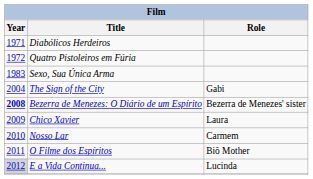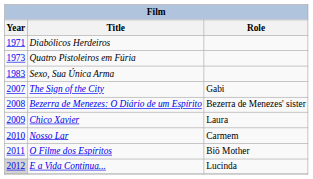 <table class="wikitable" style="font-size: 90%;">
 <tr>
 <th colspan="4" style="background: LightSteelBlue;">Film</th>
 </tr>
 <tr>
 <th>Year</th>
 <th>Title</th>
 <th>Role</th>
 </tr>
 <tr>
 <td><a href='#'>1971</a></td>
 <td><em>Diabólicos Herdeiros</em></td>
 <td></td>
 </tr>
 <tr>
-<td><a href='#'>1972</a></td>
+<td><a href='#'>1973</a></td>
 <td><em>Quatro Pistoleiros em Fúria</em></td>
 <td></td>
 </tr>
 <tr>
 <td><a href='#'>1983</a></td>
 <td><em>Sexo, Sua Única Arma</em></td>
 <td></td>
 </tr>
 <tr>
-<td><a href='#'>2004</a></td>
+<td><a href='#'>2007</a></td>
 <td><em><a href='#'>The Sign of the City</a></em></td>
 <td>Gabi</td>
 </tr>
 <tr>
-<td><strong><a href='#'>2008</a></strong></td>
+<td><a href='#'>2008</a></td>
 <td><em><a href='#'>Bezerra de Menezes: O Diário de um Espírito</a></em></td>
 <td>Bezerra de Menezes' sister</td>
 </tr>
 <tr>
 <td><a href='#'>2009</a></td>
 <td><em><a href='#'>Chico Xavier</a></em></td>
 <td>Laura</td>
 </tr>
 <tr>
 <td><a href='#'>2010</a></td>
 <td><em><a href='#'>Nosso Lar</a></em></td>
 <td>Carmem</td>
 </tr>
 <tr>
 <td><a href='#'>2011</a></td>
 <td><em><a href='#'>O Filme dos Espíritos</a></em></td>
 <td>Biô Mother</td>
 </tr>
 <tr>
 <td style="background: lightgrey;"><a href='#'>2012</a></td>
 <td><em><a href='#'>E a Vida Continua...</a></em></td>
 <td>Lucinda</td>
 </tr>
 <tr>
 </tr>
 </table>
